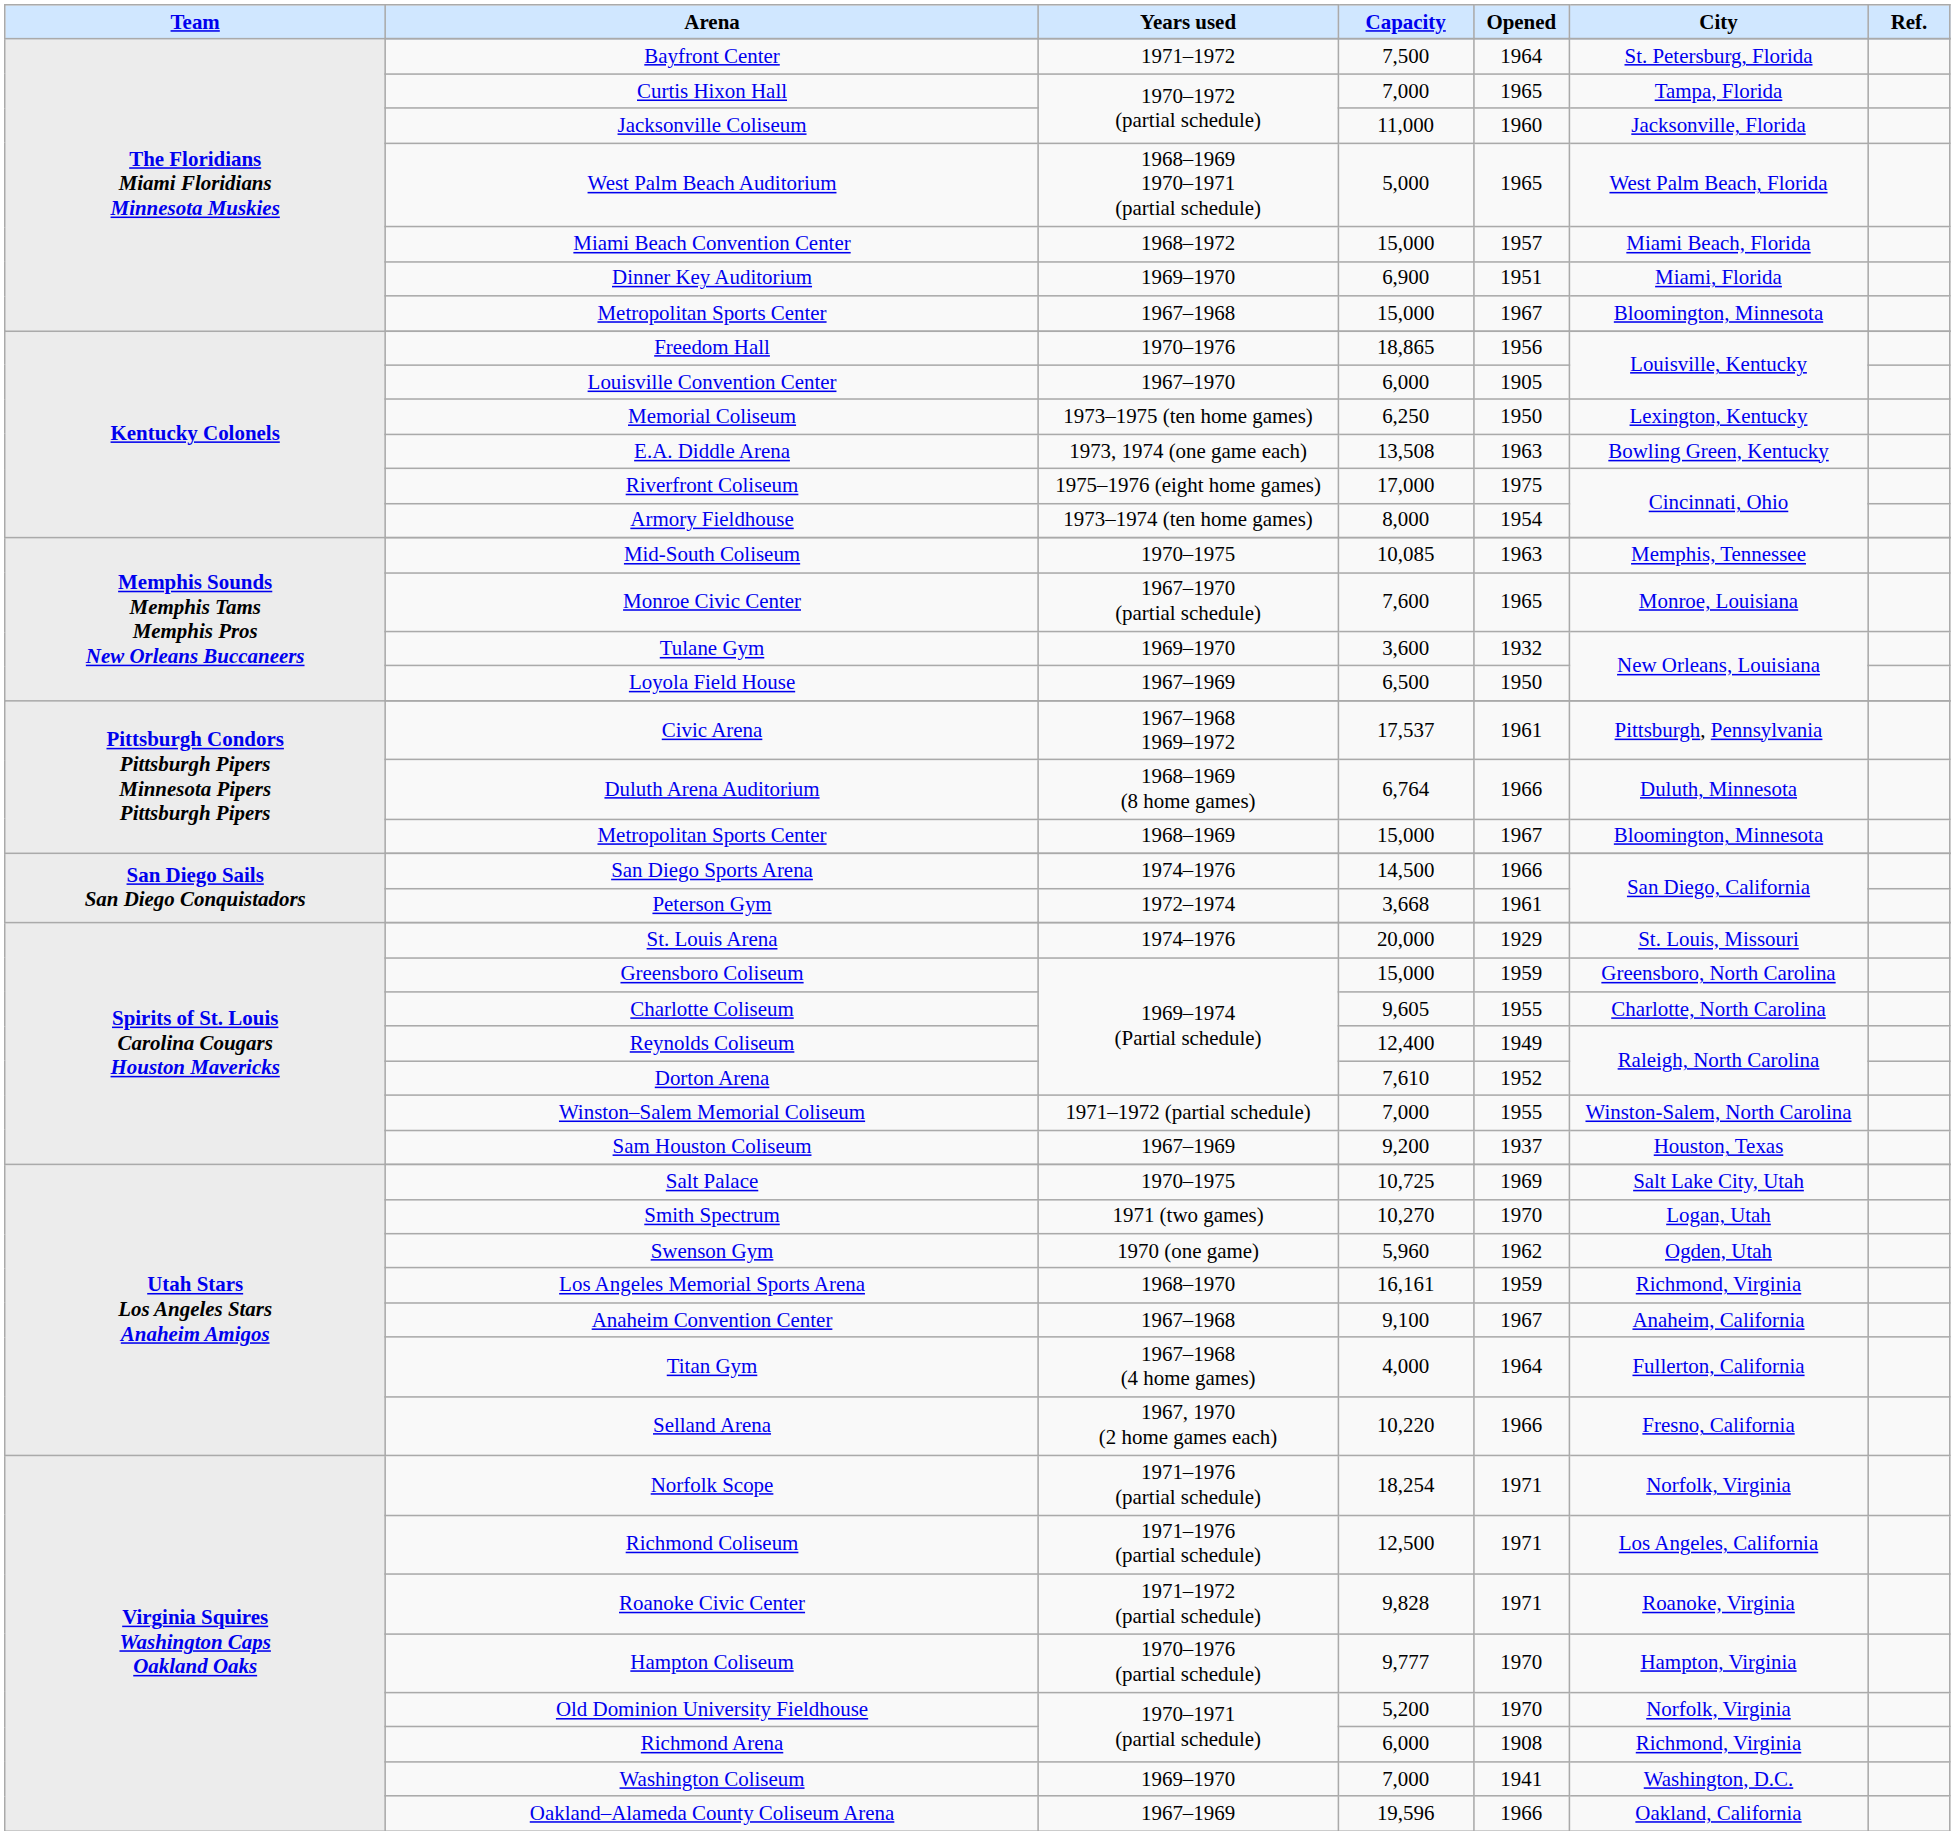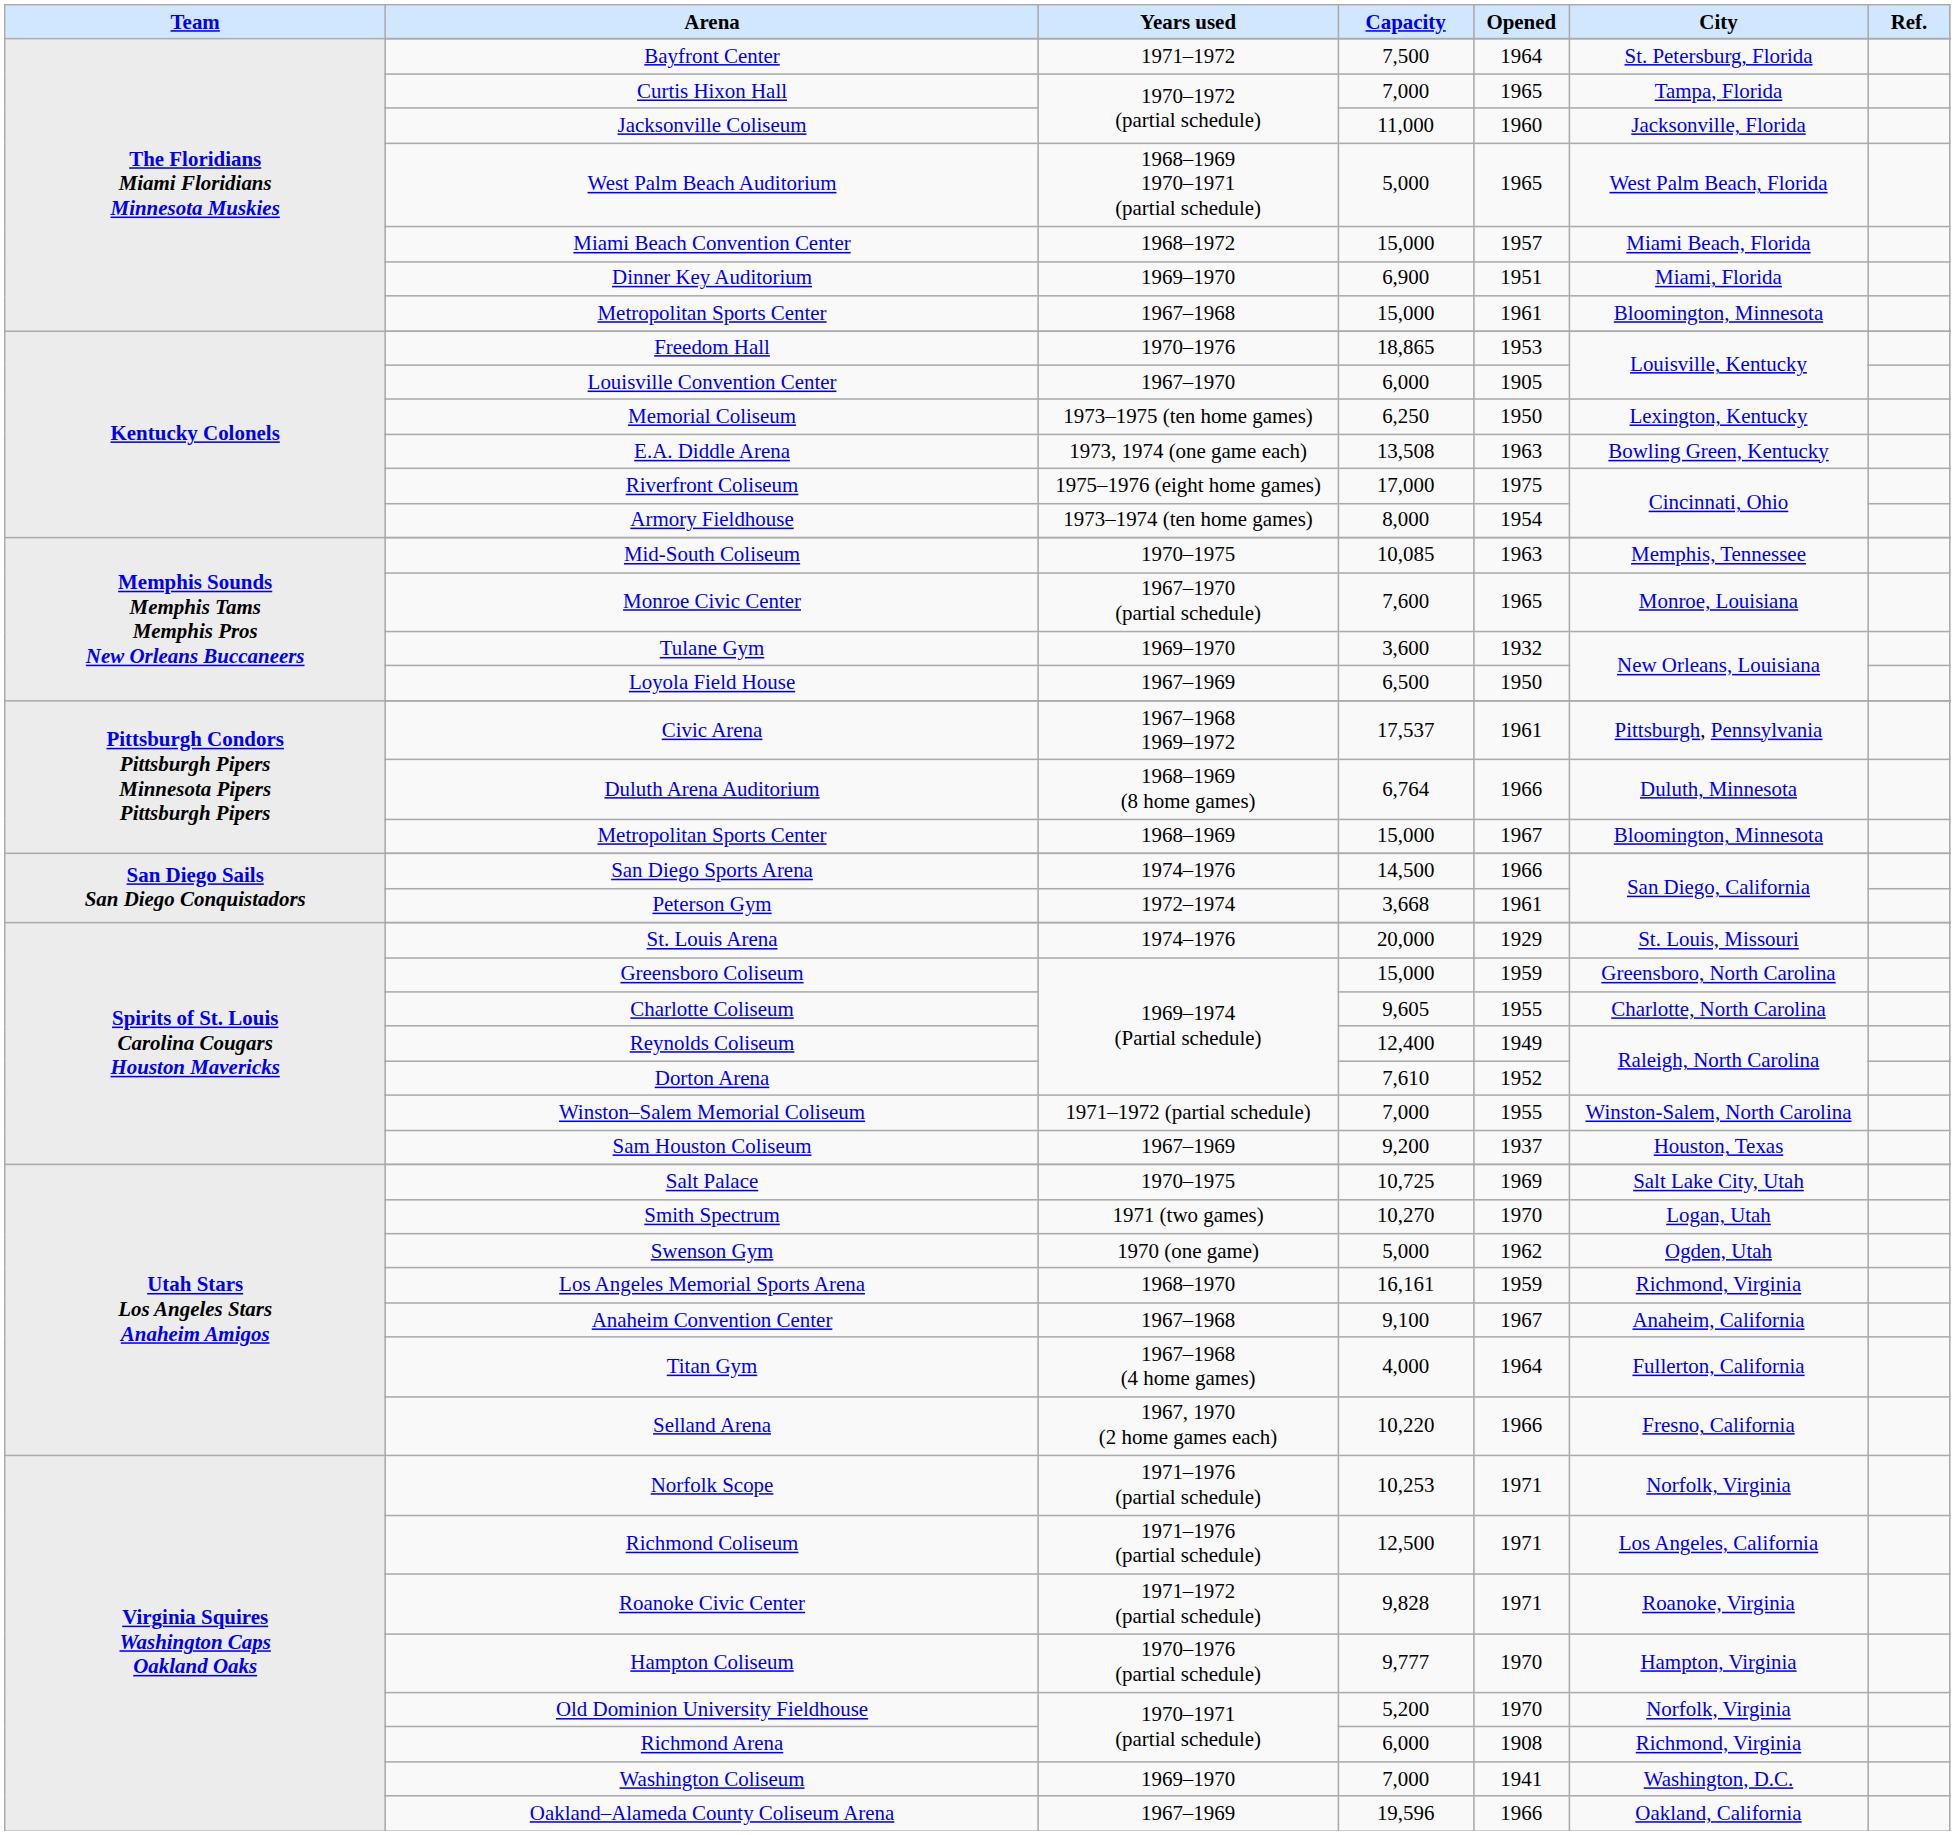 <table class="wikitable" style="font-size: 85%; text-align: center; width: 100%;">
 <tr>
 <th style="width:14%; background: #D0E7FF;"><a href='#'>Team</a></th>
 <th style="width:24%; background: #D0E7FF;">Arena</th>
 <th style="width:11%;background: #D0E7FF;">Years used</th>
 <th style="width:5%; background: #D0E7FF;"><a href='#'>Capacity</a></th>
 <th style="width:2%;background: #D0E7FF;">Opened</th>
 <th style="width:11%; background: #D0E7FF;">City</th>
 <th style="width:3%; background: #D0E7FF;">Ref.</th>
 </tr>
 <tr>
 <th style="background: #ececec;" rowspan=8><a href='#'>The Floridians</a><br><em>Miami Floridians</em><br><em><a href='#'>Minnesota Muskies</a></em></th>
 </tr>
 <tr>
 <td><a href='#'>Bayfront Center</a></td>
 <td>1971–1972</td>
 <td>7,500</td>
 <td>1964</td>
 <td><a href='#'>St. Petersburg, Florida</a></td>
 <td></td>
 </tr>
 <tr>
 <td><a href='#'>Curtis Hixon Hall</a></td>
 <td rowspan=2>1970–1972<br>(partial schedule)</td>
 <td>7,000</td>
 <td>1965</td>
 <td><a href='#'>Tampa, Florida</a></td>
 <td></td>
 </tr>
 <tr>
 <td><a href='#'>Jacksonville Coliseum</a></td>
 <td>11,000</td>
 <td>1960</td>
 <td><a href='#'>Jacksonville, Florida</a></td>
 <td></td>
 </tr>
 <tr>
 <td><a href='#'>West Palm Beach Auditorium</a></td>
 <td>1968–1969<br>1970–1971<br>(partial schedule)</td>
 <td>5,000</td>
 <td>1965</td>
 <td><a href='#'>West Palm Beach, Florida</a></td>
 <td></td>
 </tr>
 <tr>
 <td><a href='#'>Miami Beach Convention Center</a></td>
 <td>1968–1972</td>
 <td>15,000</td>
 <td>1957</td>
 <td><a href='#'>Miami Beach, Florida</a></td>
 <td></td>
 </tr>
 <tr>
 <td><a href='#'>Dinner Key Auditorium</a></td>
 <td>1969–1970</td>
 <td>6,900</td>
 <td>1951</td>
 <td><a href='#'>Miami, Florida</a></td>
 <td></td>
 </tr>
 <tr>
 <td><a href='#'>Metropolitan Sports Center</a></td>
 <td>1967–1968</td>
 <td>15,000</td>
-<td>1967</td>
+<td>1961</td>
 <td><a href='#'>Bloomington, Minnesota</a></td>
 <td></td>
 </tr>
 <tr>
 <th style="background: #ececec;" rowspan=7><a href='#'>Kentucky Colonels</a></th>
 </tr>
 <tr>
 <td><a href='#'>Freedom Hall</a></td>
 <td>1970–1976</td>
 <td>18,865</td>
-<td>1956</td>
+<td>1953</td>
 <td rowspan=2><a href='#'>Louisville, Kentucky</a></td>
 <td></td>
 </tr>
 <tr>
 <td><a href='#'>Louisville Convention Center</a></td>
 <td>1967–1970</td>
 <td>6,000</td>
 <td>1905</td>
 <td></td>
 </tr>
 <tr>
 <td><a href='#'>Memorial Coliseum</a></td>
 <td>1973–1975 (ten home games)</td>
 <td>6,250</td>
 <td>1950</td>
 <td><a href='#'>Lexington, Kentucky</a></td>
 <td></td>
 </tr>
 <tr>
 <td><a href='#'>E.A. Diddle Arena</a></td>
 <td>1973, 1974 (one game each)</td>
 <td>13,508</td>
 <td>1963</td>
 <td><a href='#'>Bowling Green, Kentucky</a></td>
 <td></td>
 </tr>
 <tr>
 <td><a href='#'>Riverfront Coliseum</a></td>
 <td>1975–1976 (eight home games)</td>
 <td>17,000</td>
 <td>1975</td>
 <td rowspan=2><a href='#'>Cincinnati, Ohio</a></td>
 <td></td>
 </tr>
 <tr>
 <td><a href='#'>Armory Fieldhouse</a></td>
 <td>1973–1974 (ten home games)</td>
 <td>8,000</td>
 <td>1954</td>
 <td></td>
 </tr>
 <tr>
 <th style="background: #ececec;" rowspan=5><a href='#'>Memphis Sounds</a><br><em>Memphis Tams</em><br><em>Memphis Pros</em><br><em><a href='#'>New Orleans Buccaneers</a></em></th>
 </tr>
 <tr>
 <td><a href='#'>Mid-South Coliseum</a></td>
 <td>1970–1975</td>
 <td>10,085</td>
 <td>1963</td>
 <td><a href='#'>Memphis, Tennessee</a></td>
 <td></td>
 </tr>
 <tr>
 <td><a href='#'>Monroe Civic Center</a></td>
 <td>1967–1970<br>(partial schedule)</td>
 <td>7,600</td>
 <td>1965</td>
 <td><a href='#'>Monroe, Louisiana</a></td>
 <td></td>
 </tr>
 <tr>
 <td><a href='#'>Tulane Gym</a></td>
 <td>1969–1970</td>
 <td>3,600</td>
 <td>1932</td>
 <td rowspan=2><a href='#'>New Orleans, Louisiana</a></td>
 <td></td>
 </tr>
 <tr>
 <td><a href='#'>Loyola Field House</a></td>
 <td>1967–1969</td>
 <td>6,500</td>
 <td>1950</td>
 <td></td>
 </tr>
 <tr>
 <th style="background: #ececec;" rowspan=4><a href='#'>Pittsburgh Condors</a><br><em>Pittsburgh Pipers</em><br><em>Minnesota Pipers</em><br><em>Pittsburgh Pipers</em></th>
 </tr>
 <tr>
 <td><a href='#'>Civic Arena</a></td>
 <td>1967–1968<br>1969–1972</td>
 <td>17,537</td>
 <td>1961</td>
 <td><a href='#'>Pittsburgh</a>, <a href='#'>Pennsylvania</a></td>
 <td></td>
 </tr>
 <tr>
 <td><a href='#'>Duluth Arena Auditorium</a></td>
 <td>1968–1969<br>(8 home games)</td>
 <td>6,764</td>
 <td>1966</td>
 <td><a href='#'>Duluth, Minnesota</a></td>
 <td></td>
 </tr>
 <tr>
 <td><a href='#'>Metropolitan Sports Center</a></td>
 <td>1968–1969</td>
 <td>15,000</td>
 <td>1967</td>
 <td><a href='#'>Bloomington, Minnesota</a></td>
 <td></td>
 </tr>
 <tr>
 <th style="background: #ececec;" rowspan=3><a href='#'>San Diego Sails</a><br><em>San Diego Conquistadors</em></th>
 </tr>
 <tr>
 <td><a href='#'>San Diego Sports Arena</a></td>
 <td>1974–1976</td>
 <td>14,500</td>
 <td>1966</td>
 <td rowspan=2><a href='#'>San Diego, California</a></td>
 <td></td>
 </tr>
 <tr>
 <td><a href='#'>Peterson Gym</a></td>
 <td>1972–1974</td>
 <td>3,668</td>
 <td>1961</td>
 <td></td>
 </tr>
 <tr>
 <th style="background: #ececec;" rowspan=8><a href='#'>Spirits of St. Louis</a><br><em>Carolina Cougars</em><br><em><a href='#'>Houston Mavericks</a></em></th>
 </tr>
 <tr>
 <td><a href='#'>St. Louis Arena</a></td>
 <td>1974–1976</td>
 <td>20,000</td>
 <td>1929</td>
 <td><a href='#'>St. Louis, Missouri</a></td>
 <td></td>
 </tr>
 <tr>
 <td><a href='#'>Greensboro Coliseum</a></td>
 <td rowspan=4>1969–1974<br>(Partial schedule)</td>
 <td>15,000</td>
 <td>1959</td>
 <td><a href='#'>Greensboro, North Carolina</a></td>
 <td></td>
 </tr>
 <tr>
 <td><a href='#'>Charlotte Coliseum</a></td>
 <td>9,605</td>
 <td>1955</td>
 <td><a href='#'>Charlotte, North Carolina</a></td>
 <td></td>
 </tr>
 <tr>
 <td><a href='#'>Reynolds Coliseum</a></td>
 <td>12,400</td>
 <td>1949</td>
 <td rowspan=2><a href='#'>Raleigh, North Carolina</a></td>
 <td></td>
 </tr>
 <tr>
 <td><a href='#'>Dorton Arena</a></td>
 <td>7,610</td>
 <td>1952</td>
 <td></td>
 </tr>
 <tr>
 <td><a href='#'>Winston–Salem Memorial Coliseum</a></td>
 <td>1971–1972 (partial schedule)</td>
 <td>7,000</td>
 <td>1955</td>
 <td><a href='#'>Winston-Salem, North Carolina</a></td>
 <td></td>
 </tr>
 <tr>
 <td><a href='#'>Sam Houston Coliseum</a></td>
 <td>1967–1969</td>
 <td>9,200</td>
 <td>1937</td>
 <td><a href='#'>Houston, Texas</a></td>
 <td></td>
 </tr>
 <tr>
 <th style="background: #ececec;" rowspan=8><a href='#'>Utah Stars</a><br><em>Los Angeles Stars</em><br><em><a href='#'>Anaheim Amigos</a></em></th>
 </tr>
 <tr>
 <td><a href='#'>Salt Palace</a></td>
 <td>1970–1975</td>
 <td>10,725</td>
 <td>1969</td>
 <td><a href='#'>Salt Lake City, Utah</a></td>
 <td></td>
 </tr>
 <tr>
 <td><a href='#'>Smith Spectrum</a></td>
 <td>1971 (two games)</td>
 <td>10,270</td>
 <td>1970</td>
 <td><a href='#'>Logan, Utah</a></td>
 <td></td>
 </tr>
 <tr>
 <td><a href='#'>Swenson Gym</a></td>
 <td>1970 (one game)</td>
-<td>5,960</td>
+<td>5,000</td>
 <td>1962</td>
 <td><a href='#'>Ogden, Utah</a></td>
 <td></td>
 </tr>
 <tr>
 <td><a href='#'>Los Angeles Memorial Sports Arena</a></td>
 <td>1968–1970</td>
 <td>16,161</td>
 <td>1959</td>
 <td><a href='#'>Richmond, Virginia</a></td>
 <td></td>
 </tr>
 <tr>
 <td><a href='#'>Anaheim Convention Center</a></td>
 <td>1967–1968</td>
 <td>9,100</td>
 <td>1967</td>
 <td><a href='#'>Anaheim, California</a></td>
 <td></td>
 </tr>
 <tr>
 <td><a href='#'>Titan Gym</a></td>
 <td>1967–1968<br>(4 home games)</td>
 <td>4,000</td>
 <td>1964</td>
 <td><a href='#'>Fullerton, California</a></td>
 <td></td>
 </tr>
 <tr>
 <td><a href='#'>Selland Arena</a></td>
 <td>1967, 1970<br>(2 home games each)</td>
 <td>10,220</td>
 <td>1966</td>
 <td><a href='#'>Fresno, California</a></td>
 <td></td>
 </tr>
 <tr>
 <th style="background: #ececec;" rowspan=9><a href='#'>Virginia Squires</a><br><em><a href='#'>Washington Caps</a></em><br><em><a href='#'>Oakland Oaks</a></em></th>
 <td><a href='#'>Norfolk Scope</a></td>
 <td>1971–1976<br>(partial schedule)</td>
-<td>18,254</td>
+<td>10,253</td>
 <td>1971</td>
 <td><a href='#'>Norfolk, Virginia</a></td>
 <td></td>
 </tr>
 <tr>
 <td><a href='#'>Richmond Coliseum</a></td>
 <td>1971–1976<br>(partial schedule)</td>
 <td>12,500</td>
 <td>1971</td>
 <td><a href='#'>Los Angeles, California</a></td>
 <td></td>
 </tr>
 <tr>
 <td><a href='#'>Roanoke Civic Center</a></td>
 <td>1971–1972<br>(partial schedule)</td>
 <td>9,828</td>
 <td>1971</td>
 <td><a href='#'>Roanoke, Virginia</a></td>
 <td></td>
 </tr>
 <tr>
 <td><a href='#'>Hampton Coliseum</a></td>
 <td>1970–1976<br>(partial schedule)</td>
 <td>9,777</td>
 <td>1970</td>
 <td><a href='#'>Hampton, Virginia</a></td>
 <td></td>
 </tr>
 <tr>
 <td><a href='#'>Old Dominion University Fieldhouse</a></td>
 <td rowspan=2>1970–1971<br>(partial schedule)</td>
 <td>5,200</td>
 <td>1970</td>
 <td><a href='#'>Norfolk, Virginia</a></td>
 <td></td>
 </tr>
 <tr>
 <td><a href='#'>Richmond Arena</a></td>
 <td>6,000</td>
 <td>1908</td>
 <td><a href='#'>Richmond, Virginia</a></td>
 <td></td>
 </tr>
 <tr>
 <td><a href='#'>Washington Coliseum</a></td>
 <td>1969–1970</td>
 <td>7,000</td>
 <td>1941</td>
 <td><a href='#'>Washington, D.C.</a></td>
 <td></td>
 </tr>
 <tr>
 <td><a href='#'>Oakland–Alameda County Coliseum Arena</a></td>
 <td>1967–1969</td>
 <td>19,596</td>
 <td>1966</td>
 <td><a href='#'>Oakland, California</a></td>
 <td></td>
 </tr>
 </table>
